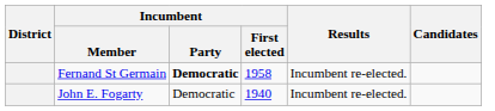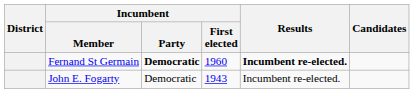 <table class="wikitable sortable">
 <tr>
 <th rowspan=2>District</th>
 <th colspan=3>Incumbent</th>
 <th rowspan=2>Results</th>
 <th rowspan=2 class="unsortable">Candidates</th>
 </tr>
 <tr valign=bottom>
 <th>Member</th>
 <th>Party</th>
 <th>First<br>elected</th>
 </tr>
 <tr>
 <th></th>
 <td><a href='#'>Fernand St Germain</a></td>
 <td><strong>Democratic</strong></td>
-<td><a href='#'>1958</a></td>
-<td>Incumbent re-elected.</td>
+<td><a href='#'>1960</a></td>
+<td><strong>Incumbent re-elected.</strong></td>
 <td nowrap></td>
 </tr>
 <tr>
 <th></th>
 <td><a href='#'>John E. Fogarty</a></td>
 <td>Democratic</td>
-<td><a href='#'>1940</a></td>
+<td><a href='#'>1943</a></td>
 <td>Incumbent re-elected.</td>
 <td nowrap></td>
 </tr>
 </table>
